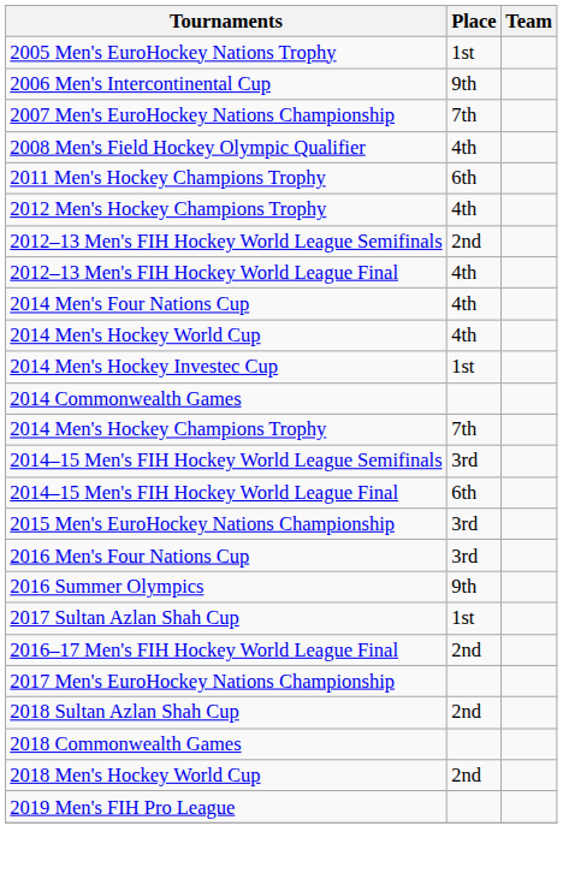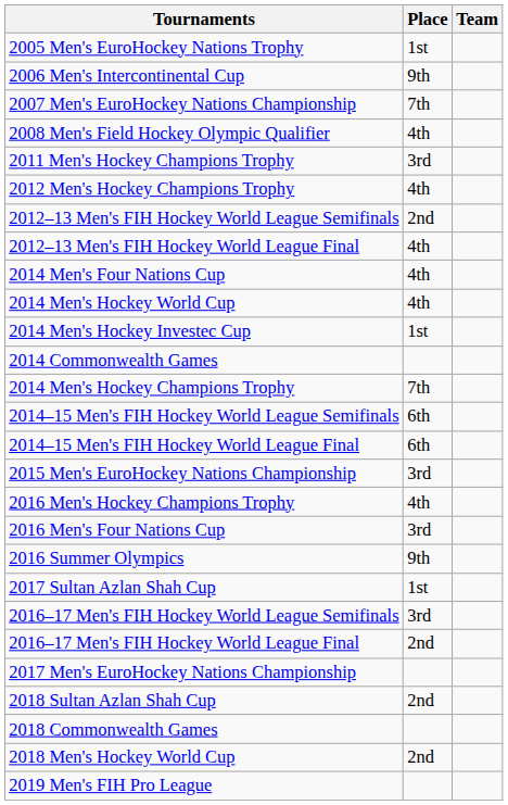 <table class="wikitable collapsible">
 <tr>
 <th>Tournaments</th>
 <th>Place</th>
 <th>Team</th>
 </tr>
 <tr>
 <td><a href='#'>2005 Men's EuroHockey Nations Trophy</a></td>
 <td>1st</td>
 <td></td>
 </tr>
 <tr>
 <td><a href='#'>2006 Men's Intercontinental Cup</a></td>
 <td>9th</td>
 <td></td>
 </tr>
 <tr>
 <td><a href='#'>2007 Men's EuroHockey Nations Championship</a></td>
 <td>7th</td>
 <td></td>
 </tr>
 <tr>
 <td><a href='#'>2008 Men's Field Hockey Olympic Qualifier</a></td>
 <td>4th</td>
 <td></td>
 </tr>
 <tr>
 <td><a href='#'>2011 Men's Hockey Champions Trophy</a></td>
-<td>6th</td>
+<td>3rd</td>
 <td></td>
 </tr>
 <tr>
 <td><a href='#'>2012 Men's Hockey Champions Trophy</a></td>
 <td>4th</td>
 <td></td>
 </tr>
 <tr>
 <td><a href='#'>2012–13 Men's FIH Hockey World League Semifinals</a></td>
 <td>2nd</td>
 <td></td>
 </tr>
 <tr>
 <td><a href='#'>2012–13 Men's FIH Hockey World League Final</a></td>
 <td>4th</td>
 <td></td>
 </tr>
 <tr>
 <td><a href='#'>2014 Men's Four Nations Cup</a></td>
 <td>4th</td>
 <td></td>
 </tr>
 <tr>
 <td><a href='#'>2014 Men's Hockey World Cup</a></td>
 <td>4th</td>
 <td></td>
 </tr>
 <tr>
 <td><a href='#'>2014 Men's Hockey Investec Cup</a></td>
 <td>1st</td>
 <td></td>
 </tr>
 <tr>
 <td><a href='#'>2014 Commonwealth Games</a></td>
 <td></td>
 <td></td>
 </tr>
 <tr>
 <td><a href='#'>2014 Men's Hockey Champions Trophy</a></td>
 <td>7th</td>
 <td></td>
 </tr>
 <tr>
 <td><a href='#'>2014–15 Men's FIH Hockey World League Semifinals</a></td>
-<td>3rd</td>
+<td>6th</td>
 <td></td>
 </tr>
 <tr>
 <td><a href='#'>2014–15 Men's FIH Hockey World League Final</a></td>
 <td>6th</td>
 <td></td>
 </tr>
 <tr>
 <td><a href='#'>2015 Men's EuroHockey Nations Championship</a></td>
 <td>3rd</td>
+<td></td>
+</tr>
+<tr>
+<td><a href='#'>2016 Men's Hockey Champions Trophy</a></td>
+<td>4th</td>
 <td></td>
 </tr>
 <tr>
 <td><a href='#'>2016 Men's Four Nations Cup</a></td>
 <td>3rd</td>
 <td></td>
 </tr>
 <tr>
 <td><a href='#'>2016 Summer Olympics</a></td>
 <td>9th</td>
 <td></td>
 </tr>
 <tr>
 <td><a href='#'>2017 Sultan Azlan Shah Cup</a></td>
 <td>1st</td>
+<td></td>
+</tr>
+<tr>
+<td><a href='#'>2016–17 Men's FIH Hockey World League Semifinals</a></td>
+<td>3rd</td>
 <td></td>
 </tr>
 <tr>
 <td><a href='#'>2016–17 Men's FIH Hockey World League Final</a></td>
 <td>2nd</td>
 <td></td>
 </tr>
 <tr>
 <td><a href='#'>2017 Men's EuroHockey Nations Championship</a></td>
 <td></td>
 <td></td>
 </tr>
 <tr>
 <td><a href='#'>2018 Sultan Azlan Shah Cup</a></td>
 <td>2nd</td>
 <td></td>
 </tr>
 <tr>
 <td><a href='#'>2018 Commonwealth Games</a></td>
 <td></td>
 <td></td>
 </tr>
 <tr>
 <td><a href='#'>2018 Men's Hockey World Cup</a></td>
 <td>2nd</td>
 <td></td>
 </tr>
 <tr>
 <td><a href='#'>2019 Men's FIH Pro League</a></td>
 <td></td>
 <td></td>
 </tr>
 <tr>
 </tr>
 </table>
